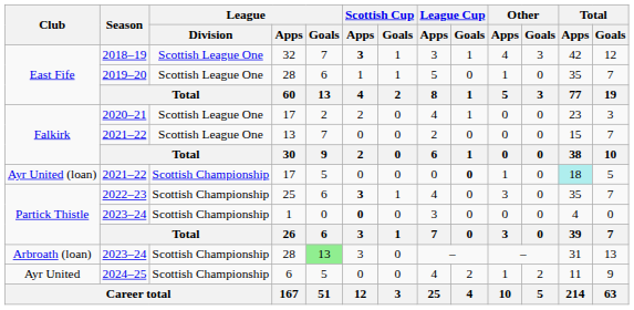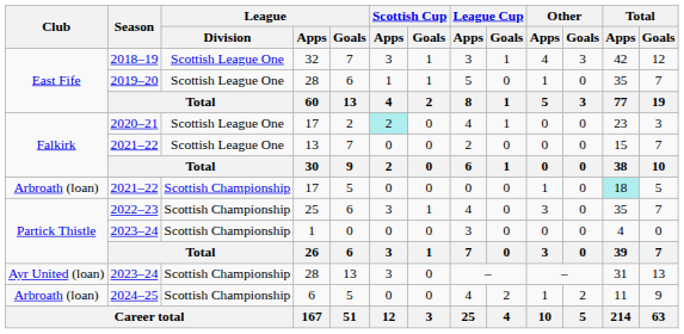 <table class="wikitable" style="text-align:center">
 <tr>
 <th rowspan="2">Club</th>
 <th rowspan="2">Season</th>
 <th colspan="3">League</th>
 <th colspan="2"><a href='#'>Scottish Cup</a></th>
 <th colspan="2"><a href='#'>League Cup</a></th>
 <th colspan="2">Other</th>
 <th colspan="2">Total</th>
 </tr>
 <tr>
 <th>Division</th>
 <th>Apps</th>
 <th>Goals</th>
 <th>Apps</th>
 <th>Goals</th>
 <th>Apps</th>
 <th>Goals</th>
 <th>Apps</th>
 <th>Goals</th>
 <th>Apps</th>
 <th>Goals</th>
 </tr>
 <tr>
 <td rowspan="3"><a href='#'>East Fife</a></td>
 <td><a href='#'>2018–19</a></td>
 <td><a href='#'>Scottish League One</a></td>
 <td>32</td>
 <td>7</td>
-<td><strong>3</strong></td>
+<td>3</td>
 <td>1</td>
 <td>3</td>
 <td>1</td>
 <td>4</td>
 <td>3</td>
 <td>42</td>
 <td>12</td>
 </tr>
 <tr>
 <td><a href='#'>2019–20</a></td>
 <td>Scottish League One</td>
 <td>28</td>
 <td>6</td>
 <td>1</td>
 <td>1</td>
 <td>5</td>
 <td>0</td>
 <td>1</td>
 <td>0</td>
 <td>35</td>
 <td>7</td>
 </tr>
 <tr>
 <th colspan="2">Total</th>
 <th>60</th>
 <th>13</th>
 <th>4</th>
 <th>2</th>
 <th>8</th>
 <th>1</th>
 <th>5</th>
 <th>3</th>
 <th>77</th>
 <th>19</th>
 </tr>
 <tr>
 <td rowspan="3"><a href='#'>Falkirk</a></td>
 <td><a href='#'>2020–21</a></td>
 <td>Scottish League One</td>
 <td>17</td>
 <td>2</td>
-<td>2</td>
+<td style="background: paleturquoise;">2</td>
 <td>0</td>
 <td>4</td>
 <td>1</td>
 <td>0</td>
 <td>0</td>
 <td>23</td>
 <td>3</td>
 </tr>
 <tr>
 <td><a href='#'>2021–22</a></td>
 <td>Scottish League One</td>
 <td>13</td>
 <td>7</td>
 <td>0</td>
 <td>0</td>
 <td>2</td>
 <td>0</td>
 <td>0</td>
 <td>0</td>
 <td>15</td>
 <td>7</td>
 </tr>
 <tr>
 <th colspan="2">Total</th>
 <th>30</th>
 <th>9</th>
 <th>2</th>
 <th>0</th>
 <th>6</th>
 <th>1</th>
 <th>0</th>
 <th>0</th>
 <th>38</th>
 <th>10</th>
 </tr>
 <tr>
-<td><a href='#'>Ayr United</a> (loan)</td>
+<td><a href='#'>Arbroath</a> (loan)</td>
 <td><a href='#'>2021–22</a></td>
 <td><a href='#'>Scottish Championship</a></td>
 <td>17</td>
 <td>5</td>
 <td>0</td>
 <td>0</td>
 <td>0</td>
-<td><strong>0</strong></td>
+<td>0</td>
 <td>1</td>
 <td>0</td>
 <td style="background: paleturquoise;">18</td>
 <td>5</td>
 </tr>
 <tr>
 <td rowspan="3"><a href='#'>Partick Thistle</a></td>
 <td><a href='#'>2022–23</a></td>
 <td>Scottish Championship</td>
 <td>25</td>
 <td>6</td>
-<td><strong>3</strong></td>
+<td>3</td>
 <td>1</td>
 <td>4</td>
 <td>0</td>
 <td>3</td>
 <td>0</td>
 <td>35</td>
 <td>7</td>
 </tr>
 <tr>
 <td><a href='#'>2023–24</a></td>
 <td>Scottish Championship</td>
 <td>1</td>
 <td>0</td>
-<td><strong>0</strong></td>
+<td>0</td>
 <td>0</td>
 <td>3</td>
 <td>0</td>
 <td>0</td>
 <td>0</td>
 <td>4</td>
 <td>0</td>
 </tr>
 <tr>
 <th colspan="2">Total</th>
 <th>26</th>
 <th>6</th>
 <th>3</th>
 <th>1</th>
 <th>7</th>
 <th>0</th>
 <th>3</th>
 <th>0</th>
 <th>39</th>
 <th>7</th>
 </tr>
 <tr>
-<td><a href='#'>Arbroath</a> (loan)</td>
+<td><a href='#'>Ayr United</a> (loan)</td>
 <td><a href='#'>2023–24</a></td>
 <td>Scottish Championship</td>
 <td>28</td>
-<td style="background: lightgreen;">13</td>
+<td>13</td>
 <td>3</td>
 <td>0</td>
 <td colspan="2">–</td>
 <td colspan="2">–</td>
 <td>31</td>
 <td>13</td>
 </tr>
 <tr>
-<td>Ayr United</td>
+<td><a href='#'>Arbroath</a> (loan)</td>
 <td><a href='#'>2024–25</a></td>
 <td>Scottish Championship</td>
 <td>6</td>
 <td>5</td>
 <td>0</td>
 <td>0</td>
 <td>4</td>
 <td>2</td>
 <td>1</td>
 <td>2</td>
 <td>11</td>
 <td>9</td>
 </tr>
 <tr>
 <th colspan="3">Career total</th>
 <th>167</th>
 <th>51</th>
 <th>12</th>
 <th>3</th>
 <th>25</th>
 <th>4</th>
 <th>10</th>
 <th>5</th>
 <th>214</th>
 <th>63</th>
 </tr>
 </table>
